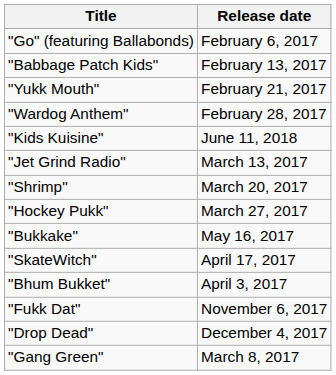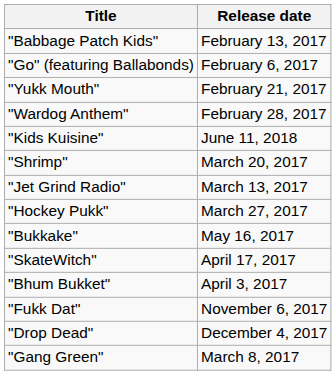 <table class="wikitable">
 <tr>
 <th scope="col">Title</th>
 <th scope="col">Release date</th>
 </tr>
 <tr>
+<td>"Babbage Patch Kids"</td>
+<td>February 13, 2017</td>
+</tr>
+<tr>
 <td>"Go" (featuring Ballabonds)</td>
 <td>February 6, 2017</td>
-</tr>
-<tr>
-<td>"Babbage Patch Kids"</td>
-<td>February 13, 2017</td>
 </tr>
 <tr>
 <td>"Yukk Mouth"</td>
 <td>February 21, 2017</td>
 </tr>
 <tr>
 <td>"Wardog Anthem"</td>
 <td>February 28, 2017</td>
 </tr>
 <tr>
 <td>"Kids Kuisine"</td>
 <td>June 11, 2018</td>
 </tr>
 <tr>
+<td>"Shrimp"</td>
+<td>March 20, 2017</td>
+</tr>
+<tr>
 <td>"Jet Grind Radio"</td>
 <td>March 13, 2017</td>
-</tr>
-<tr>
-<td>"Shrimp"</td>
-<td>March 20, 2017</td>
 </tr>
 <tr>
 <td>"Hockey Pukk"</td>
 <td>March 27, 2017</td>
 </tr>
 <tr>
 <td>"Bukkake"</td>
 <td>May 16, 2017</td>
 </tr>
 <tr>
 <td>"SkateWitch"</td>
 <td>April 17, 2017</td>
 </tr>
 <tr>
 <td>"Bhum Bukket"</td>
 <td>April 3, 2017</td>
 </tr>
 <tr>
 <td>"Fukk Dat"</td>
 <td>November 6, 2017</td>
 </tr>
 <tr>
 <td>"Drop Dead"</td>
 <td>December 4, 2017</td>
 </tr>
 <tr>
 <td>"Gang Green"</td>
 <td>March 8, 2017</td>
 </tr>
 </table>
